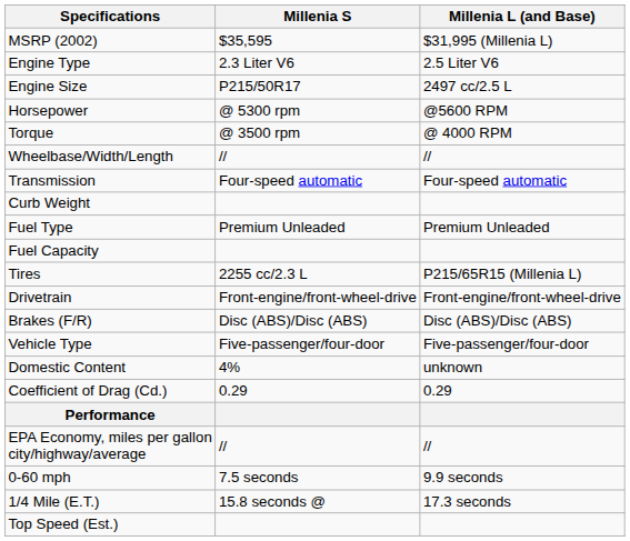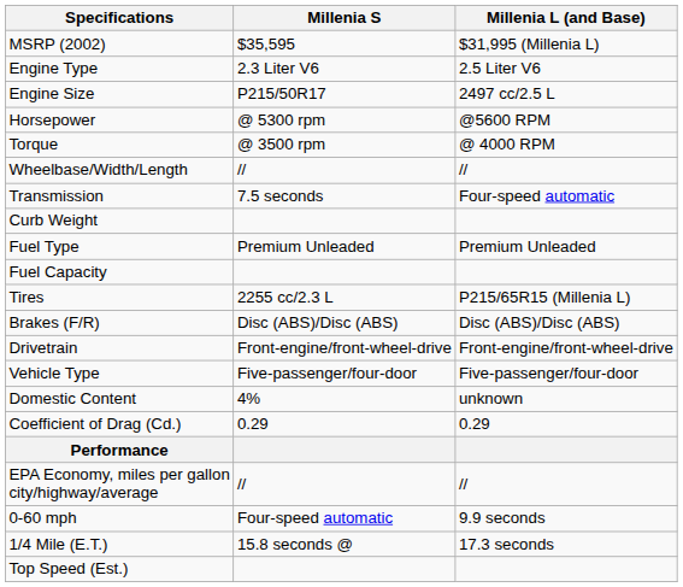 <table class="wikitable">
 <tr>
 <th>Specifications</th>
 <th>Millenia S</th>
 <th>Millenia L (and Base) </th>
 </tr>
 <tr>
 <td>MSRP (2002)</td>
 <td>$35,595</td>
 <td>$31,995 (Millenia L)</td>
 </tr>
 <tr>
 <td>Engine Type</td>
 <td>2.3 Liter V6</td>
 <td>2.5 Liter V6</td>
 </tr>
 <tr>
 <td>Engine Size</td>
 <td>P215/50R17</td>
 <td>2497 cc/2.5 L</td>
 </tr>
 <tr>
 <td>Horsepower</td>
 <td> @ 5300 rpm</td>
 <td> @5600 RPM</td>
 </tr>
 <tr>
 <td>Torque</td>
 <td> @ 3500 rpm</td>
 <td> @ 4000 RPM</td>
 </tr>
 <tr>
 <td>Wheelbase/Width/Length</td>
 <td>//</td>
 <td>//</td>
 </tr>
 <tr>
 <td>Transmission</td>
-<td>Four-speed <a href='#'>automatic</a></td>
+<td>7.5 seconds</td>
 <td>Four-speed <a href='#'>automatic</a></td>
 </tr>
 <tr>
 <td>Curb Weight</td>
 <td></td>
 <td></td>
 </tr>
 <tr>
 <td>Fuel Type</td>
 <td>Premium Unleaded</td>
 <td>Premium Unleaded</td>
 </tr>
 <tr>
 <td>Fuel Capacity</td>
 <td></td>
 <td></td>
 </tr>
 <tr>
 <td>Tires</td>
 <td>2255 cc/2.3 L</td>
 <td>P215/65R15 (Millenia L)</td>
 </tr>
 <tr>
+<td>Brakes (F/R)</td>
+<td>Disc (ABS)/Disc (ABS)</td>
+<td>Disc (ABS)/Disc (ABS)</td>
+</tr>
+<tr>
 <td>Drivetrain</td>
 <td>Front-engine/front-wheel-drive</td>
 <td>Front-engine/front-wheel-drive</td>
-</tr>
-<tr>
-<td>Brakes (F/R)</td>
-<td>Disc (ABS)/Disc (ABS)</td>
-<td>Disc (ABS)/Disc (ABS)</td>
 </tr>
 <tr>
 <td>Vehicle Type</td>
 <td>Five-passenger/four-door</td>
 <td>Five-passenger/four-door</td>
 </tr>
 <tr>
 <td>Domestic Content</td>
 <td>4%</td>
 <td>unknown</td>
 </tr>
 <tr>
 <td>Coefficient of Drag (Cd.)</td>
 <td>0.29</td>
 <td>0.29</td>
 </tr>
 <tr>
 <th>Performance</th>
 <th></th>
 <th></th>
 </tr>
 <tr>
 <td>EPA Economy, miles per gallon<br>city/highway/average</td>
 <td>//</td>
 <td>//</td>
 </tr>
 <tr>
 <td>0-60 mph</td>
-<td>7.5 seconds</td>
+<td>Four-speed <a href='#'>automatic</a></td>
 <td>9.9 seconds</td>
 </tr>
 <tr>
 <td>1/4 Mile (E.T.)</td>
 <td>15.8 seconds @ </td>
 <td>17.3 seconds</td>
 </tr>
 <tr>
 <td>Top Speed (Est.)</td>
 <td></td>
 <td></td>
 </tr>
 </table>
